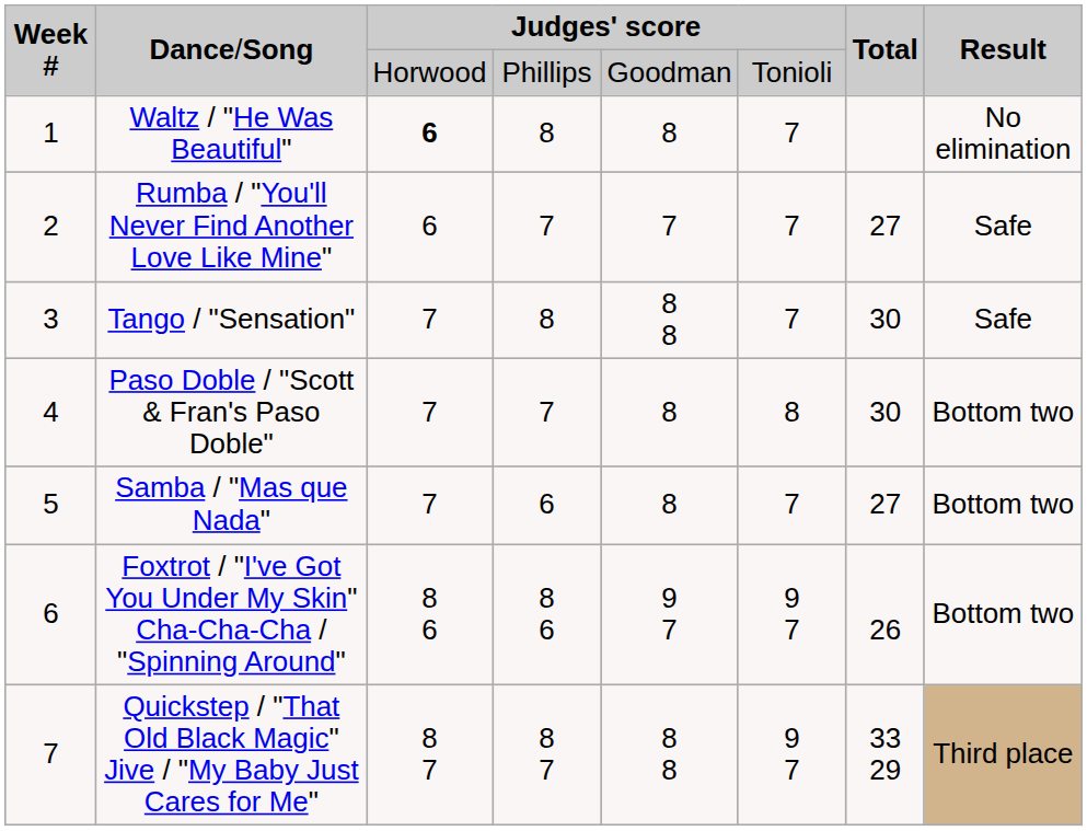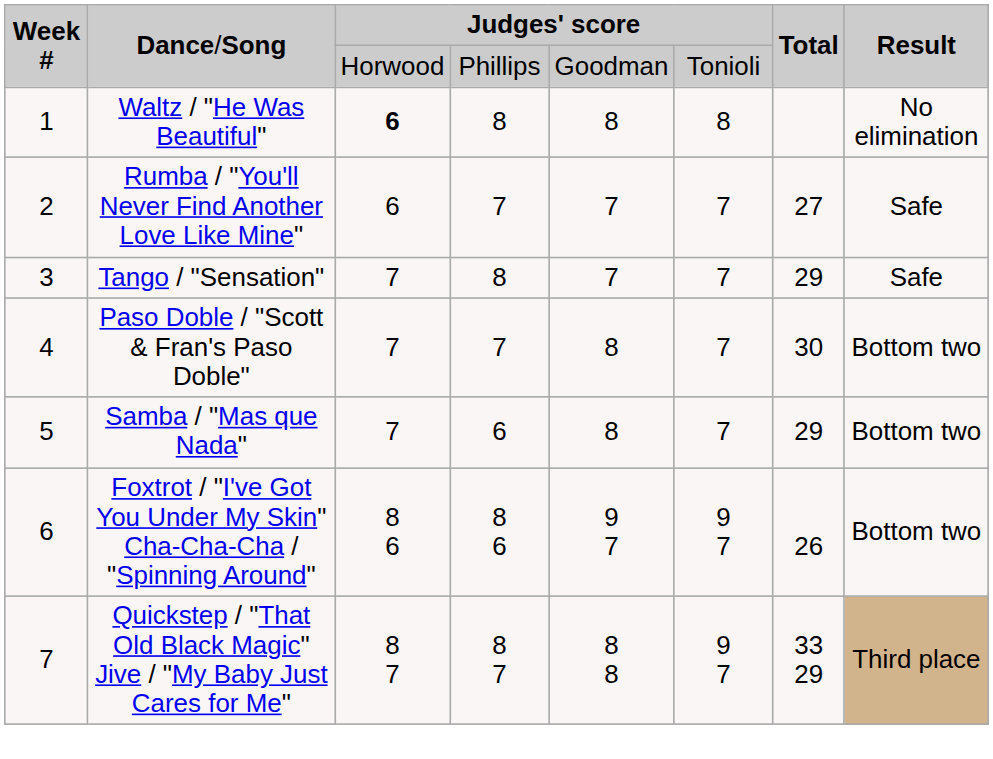 <table class="wikitable" style="margin:left;">
 <tr style="text-align:Center; background:#ccc;">
 <td rowspan="2"><strong>Week #</strong></td>
 <td rowspan="2"><strong>Dance</strong>/<strong>Song</strong></td>
 <td colspan="4"><strong>Judges' score</strong></td>
 <td rowspan="2"><strong>Total</strong></td>
 <td rowspan="2"><strong>Result</strong></td>
 </tr>
 <tr style="text-align:center; background:#ccc;">
 <td style="width:10%; ">Horwood</td>
 <td style="width:10%; ">Phillips</td>
 <td style="width:10%; ">Goodman</td>
 <td style="width:10%; ">Tonioli</td>
 </tr>
 <tr style="text-align:center; background:#faf6f6;">
 <td>1</td>
 <td><a href='#'>Waltz</a> / "<a href='#'>He Was Beautiful</a>"</td>
 <td><strong>6</strong></td>
 <td>8</td>
 <td>8</td>
-<td>7</td>
+<td>8</td>
 <td></td>
 <td>No elimination</td>
 </tr>
 <tr>
 <td style="text-align:center; background:#faf6f6;">2</td>
 <td style="text-align:center; background:#faf6f6;"><a href='#'>Rumba</a> / "<a href='#'>You'll Never Find Another Love Like Mine</a>"</td>
 <td style="text-align:center; background:#faf6f6;">6</td>
 <td style="text-align:center; background:#faf6f6;">7</td>
 <td style="text-align:center; background:#faf6f6;">7</td>
 <td style="text-align:center; background:#faf6f6;">7</td>
 <td style="text-align:center; background:#faf6f6;">27</td>
 <td style="text-align:center; background:#faf6f6;">Safe</td>
 </tr>
 <tr style="text-align:center; background:#faf6f6;">
 <td>3</td>
 <td><a href='#'>Tango</a> / "Sensation"</td>
 <td>7</td>
 <td>8</td>
-<td>8<br>8</td>
 <td>7</td>
-<td>30</td>
+<td>7</td>
+<td>29</td>
 <td>Safe</td>
 </tr>
 <tr style="text-align:center; background:#faf6f6;">
 <td>4</td>
 <td><a href='#'>Paso Doble</a> / "Scott & Fran's Paso Doble"</td>
 <td>7</td>
 <td>7</td>
 <td>8</td>
-<td>8</td>
+<td>7</td>
 <td>30</td>
 <td>Bottom two</td>
 </tr>
 <tr style="text-align:center; background:#faf6f6;">
 <td>5</td>
 <td><a href='#'>Samba</a> / "<a href='#'>Mas que Nada</a>"</td>
 <td>7</td>
 <td>6</td>
 <td>8</td>
 <td>7</td>
-<td>27</td>
+<td>29</td>
 <td>Bottom two</td>
 </tr>
 <tr style="text-align:center; background:#faf6f6;">
 <td>6</td>
 <td><a href='#'>Foxtrot</a> / "<a href='#'>I've Got You Under My Skin</a>"<br><a href='#'>Cha-Cha-Cha</a> / "<a href='#'>Spinning Around</a>"</td>
 <td>8<br>6</td>
 <td>8<br>6</td>
 <td>9<br>7</td>
 <td>9<br>7</td>
 <td><br>26</td>
 <td>Bottom two</td>
 </tr>
 <tr style="text-align:center; background:#faf6f6;">
 <td>7</td>
 <td><a href='#'>Quickstep</a> / "<a href='#'>That Old Black Magic</a>"<br><a href='#'>Jive</a> / "<a href='#'>My Baby Just Cares for Me</a>"</td>
 <td>8<br>7</td>
 <td>8<br>7</td>
 <td>8<br>8</td>
 <td>9<br>7</td>
 <td>33<br>29</td>
 <td bgcolor="Tan">Third place</td>
 </tr>
 </table>
